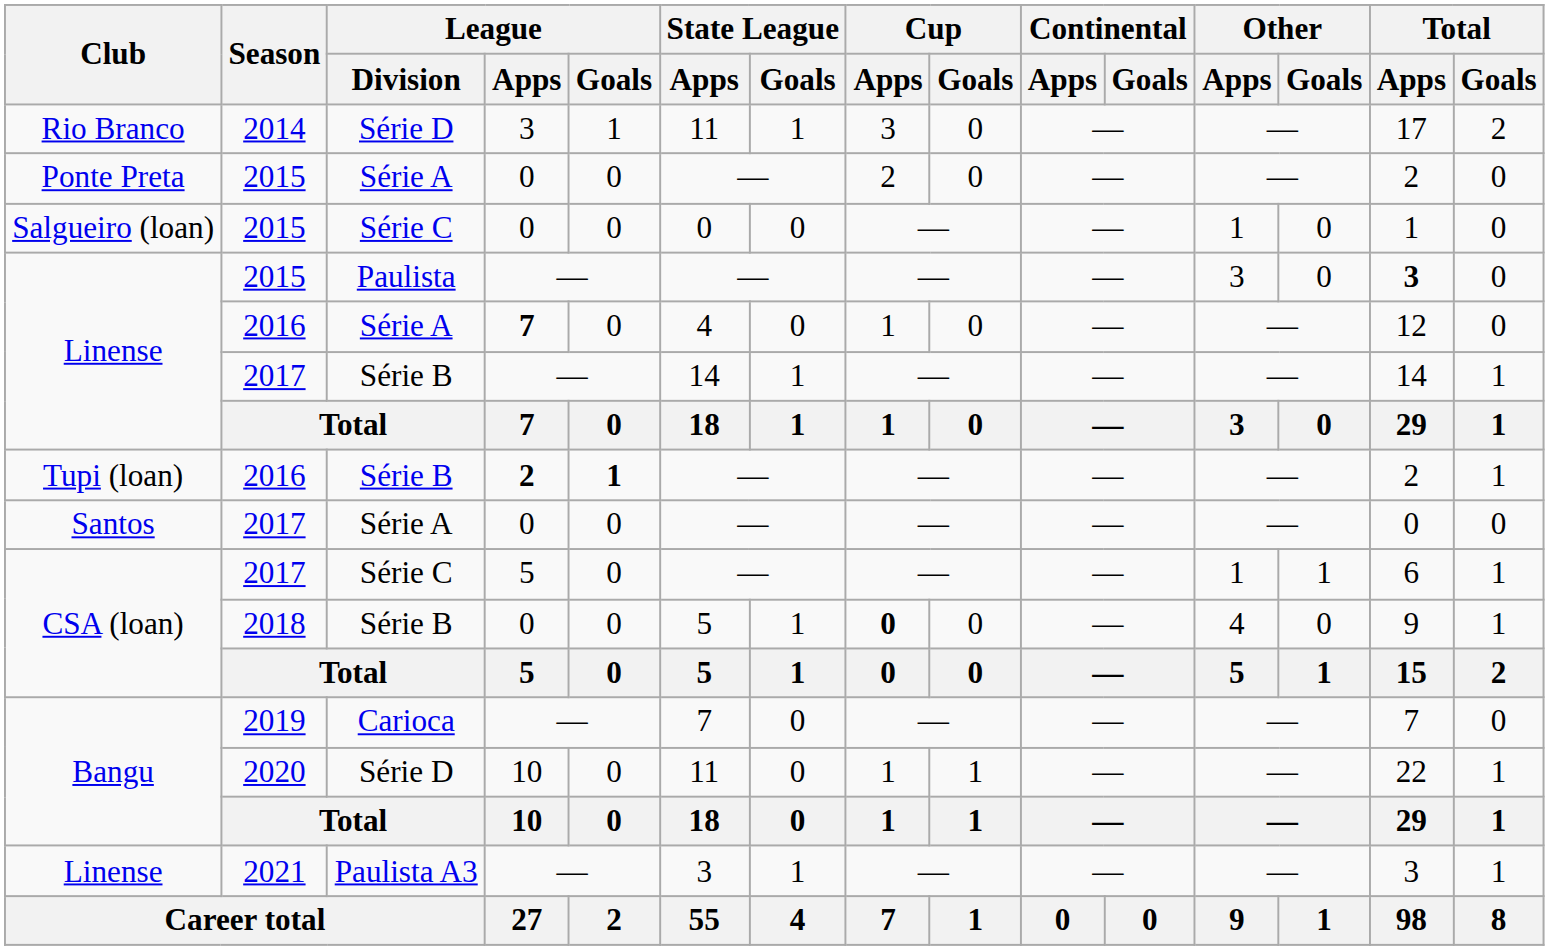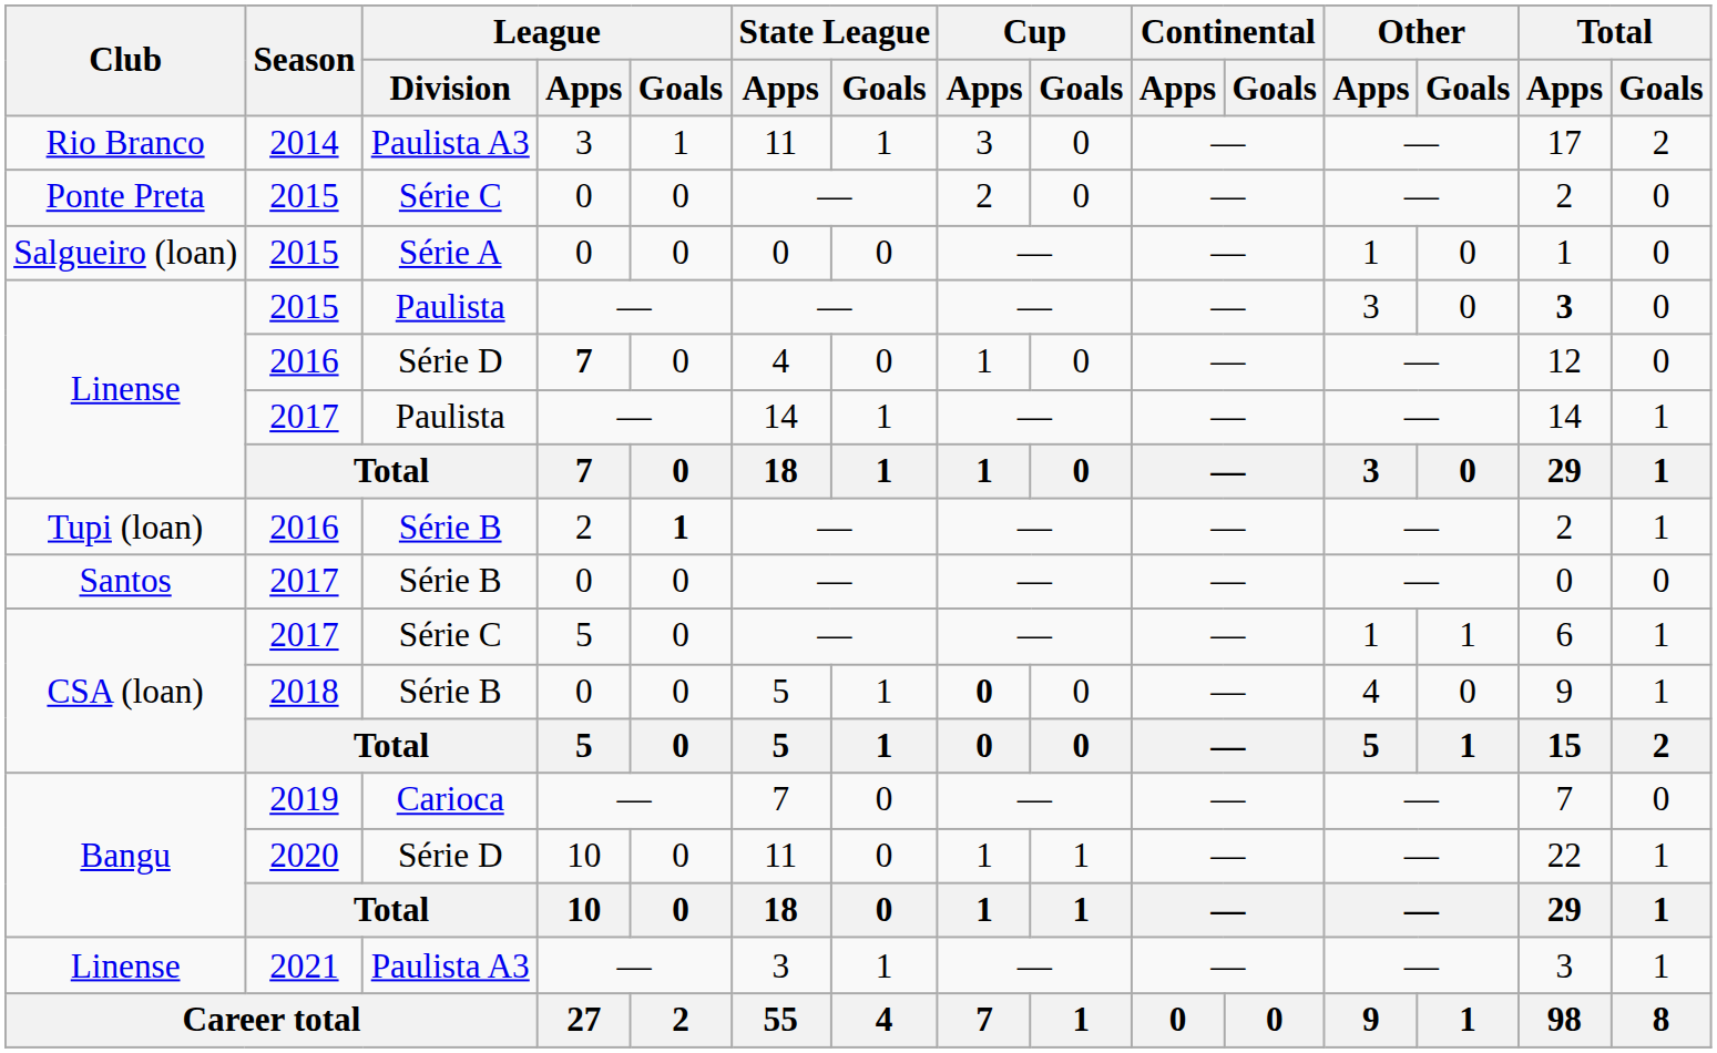 <table class="wikitable" style="text-align: center;">
 <tr>
 <th rowspan="2">Club</th>
 <th rowspan="2">Season</th>
 <th colspan="3">League</th>
 <th colspan="2">State League</th>
 <th colspan="2">Cup</th>
 <th colspan="2">Continental</th>
 <th colspan="2">Other</th>
 <th colspan="2">Total</th>
 </tr>
 <tr>
 <th>Division</th>
 <th>Apps</th>
 <th>Goals</th>
 <th>Apps</th>
 <th>Goals</th>
 <th>Apps</th>
 <th>Goals</th>
 <th>Apps</th>
 <th>Goals</th>
 <th>Apps</th>
 <th>Goals</th>
 <th>Apps</th>
 <th>Goals</th>
 </tr>
 <tr>
 <td valign="center"><a href='#'>Rio Branco</a></td>
 <td><a href='#'>2014</a></td>
-<td><a href='#'>Série D</a></td>
+<td><a href='#'>Paulista A3</a></td>
 <td>3</td>
 <td>1</td>
 <td>11</td>
 <td>1</td>
 <td>3</td>
 <td>0</td>
 <td colspan="2">—</td>
 <td colspan="2">—</td>
 <td>17</td>
 <td>2</td>
 </tr>
 <tr>
 <td valign="center"><a href='#'>Ponte Preta</a></td>
 <td><a href='#'>2015</a></td>
-<td><a href='#'>Série A</a></td>
+<td><a href='#'>Série C</a></td>
 <td>0</td>
 <td>0</td>
 <td colspan="2">—</td>
 <td>2</td>
 <td>0</td>
 <td colspan="2">—</td>
 <td colspan="2">—</td>
 <td>2</td>
 <td>0</td>
 </tr>
 <tr>
 <td valign="center"><a href='#'>Salgueiro</a> (loan)</td>
 <td><a href='#'>2015</a></td>
-<td><a href='#'>Série C</a></td>
+<td><a href='#'>Série A</a></td>
 <td>0</td>
 <td>0</td>
 <td>0</td>
 <td>0</td>
 <td colspan="2">—</td>
 <td colspan="2">—</td>
 <td>1</td>
 <td>0</td>
 <td>1</td>
 <td>0</td>
 </tr>
 <tr>
 <td rowspan="4" valign="center"><a href='#'>Linense</a></td>
 <td><a href='#'>2015</a></td>
 <td><a href='#'>Paulista</a></td>
 <td colspan="2">—</td>
 <td colspan="2">—</td>
 <td colspan="2">—</td>
 <td colspan="2">—</td>
 <td>3</td>
 <td>0</td>
 <td><strong>3</strong></td>
 <td>0</td>
 </tr>
 <tr>
 <td><a href='#'>2016</a></td>
-<td><a href='#'>Série A</a></td>
+<td>Série D</td>
 <td><strong>7</strong></td>
 <td>0</td>
 <td>4</td>
 <td>0</td>
 <td>1</td>
 <td>0</td>
 <td colspan="2">—</td>
 <td colspan="2">—</td>
 <td>12</td>
 <td>0</td>
 </tr>
 <tr>
 <td><a href='#'>2017</a></td>
-<td>Série B</td>
+<td>Paulista</td>
 <td colspan="2">—</td>
 <td>14</td>
 <td>1</td>
 <td colspan="2">—</td>
 <td colspan="2">—</td>
 <td colspan="2">—</td>
 <td>14</td>
 <td>1</td>
 </tr>
 <tr>
 <th colspan="2">Total</th>
 <th>7</th>
 <th>0</th>
 <th>18</th>
 <th>1</th>
 <th>1</th>
 <th>0</th>
 <th colspan="2">—</th>
 <th>3</th>
 <th>0</th>
 <th>29</th>
 <th>1</th>
 </tr>
 <tr>
 <td valign="center"><a href='#'>Tupi</a> (loan)</td>
 <td><a href='#'>2016</a></td>
 <td><a href='#'>Série B</a></td>
-<td><strong>2</strong></td>
+<td>2</td>
 <td><strong>1</strong></td>
 <td colspan="2">—</td>
 <td colspan="2">—</td>
 <td colspan="2">—</td>
 <td colspan="2">—</td>
 <td>2</td>
 <td>1</td>
 </tr>
 <tr>
 <td valign="center"><a href='#'>Santos</a></td>
 <td><a href='#'>2017</a></td>
-<td>Série A</td>
+<td>Série B</td>
 <td>0</td>
 <td>0</td>
 <td colspan="2">—</td>
 <td colspan="2">—</td>
 <td colspan="2">—</td>
 <td colspan="2">—</td>
 <td>0</td>
 <td>0</td>
 </tr>
 <tr>
 <td rowspan="3" valign="center"><a href='#'>CSA</a> (loan)</td>
 <td><a href='#'>2017</a></td>
 <td>Série C</td>
 <td>5</td>
 <td>0</td>
 <td colspan="2">—</td>
 <td colspan="2">—</td>
 <td colspan="2">—</td>
 <td>1</td>
 <td>1</td>
 <td>6</td>
 <td>1</td>
 </tr>
 <tr>
 <td><a href='#'>2018</a></td>
 <td>Série B</td>
 <td>0</td>
 <td>0</td>
 <td>5</td>
 <td>1</td>
 <td><strong>0</strong></td>
 <td>0</td>
 <td colspan="2">—</td>
 <td>4</td>
 <td>0</td>
 <td>9</td>
 <td>1</td>
 </tr>
 <tr>
 <th colspan="2">Total</th>
 <th>5</th>
 <th>0</th>
 <th>5</th>
 <th>1</th>
 <th>0</th>
 <th>0</th>
 <th colspan="2">—</th>
 <th>5</th>
 <th>1</th>
 <th>15</th>
 <th>2</th>
 </tr>
 <tr>
 <td rowspan="3" valign="center"><a href='#'>Bangu</a></td>
 <td><a href='#'>2019</a></td>
 <td><a href='#'>Carioca</a></td>
 <td colspan="2">—</td>
 <td>7</td>
 <td>0</td>
 <td colspan="2">—</td>
 <td colspan="2">—</td>
 <td colspan="2">—</td>
 <td>7</td>
 <td>0</td>
 </tr>
 <tr>
 <td><a href='#'>2020</a></td>
 <td>Série D</td>
 <td>10</td>
 <td>0</td>
 <td>11</td>
 <td>0</td>
 <td>1</td>
 <td>1</td>
 <td colspan="2">—</td>
 <td colspan="2">—</td>
 <td>22</td>
 <td>1</td>
 </tr>
 <tr>
 <th colspan="2">Total</th>
 <th>10</th>
 <th>0</th>
 <th>18</th>
 <th>0</th>
 <th>1</th>
 <th>1</th>
 <th colspan="2">—</th>
 <th colspan="2">—</th>
 <th>29</th>
 <th>1</th>
 </tr>
 <tr>
 <td valign="center"><a href='#'>Linense</a></td>
 <td><a href='#'>2021</a></td>
 <td><a href='#'>Paulista A3</a></td>
 <td colspan="2">—</td>
 <td>3</td>
 <td>1</td>
 <td colspan="2">—</td>
 <td colspan="2">—</td>
 <td colspan="2">—</td>
 <td>3</td>
 <td>1</td>
 </tr>
 <tr>
 <th colspan="3"><strong>Career total</strong></th>
 <th>27</th>
 <th>2</th>
 <th>55</th>
 <th>4</th>
 <th>7</th>
 <th>1</th>
 <th>0</th>
 <th>0</th>
 <th>9</th>
 <th>1</th>
 <th>98</th>
 <th>8</th>
 </tr>
 </table>
